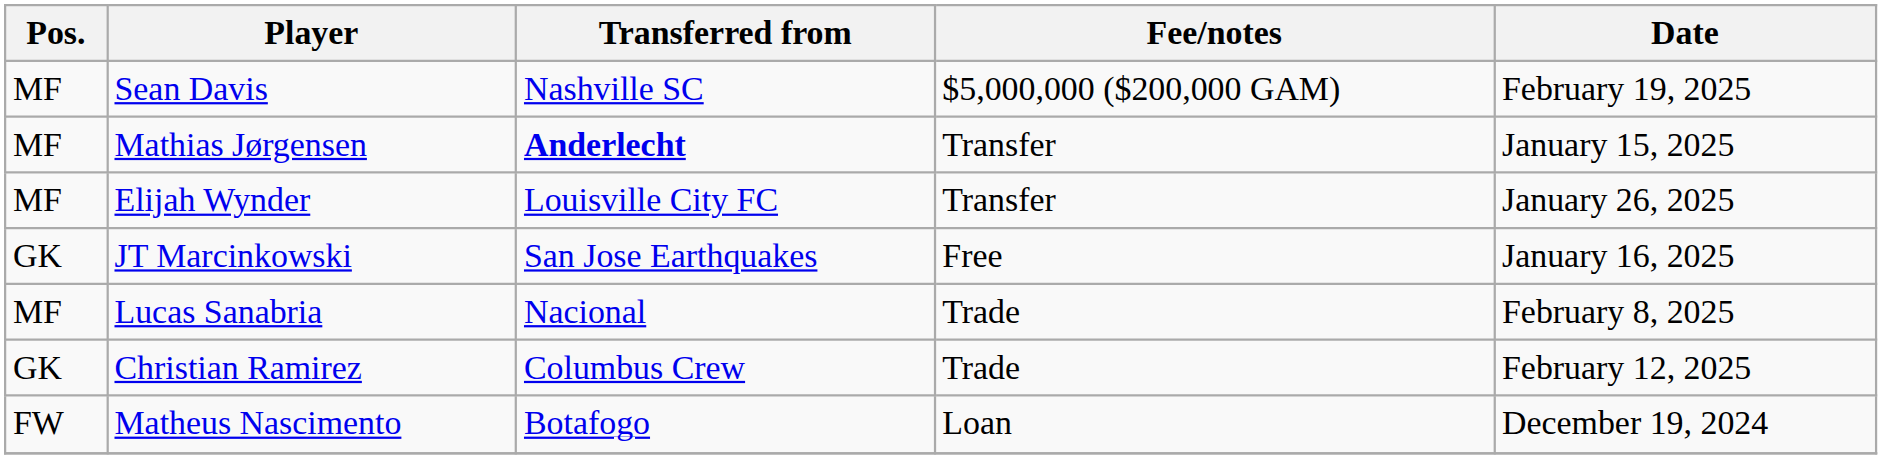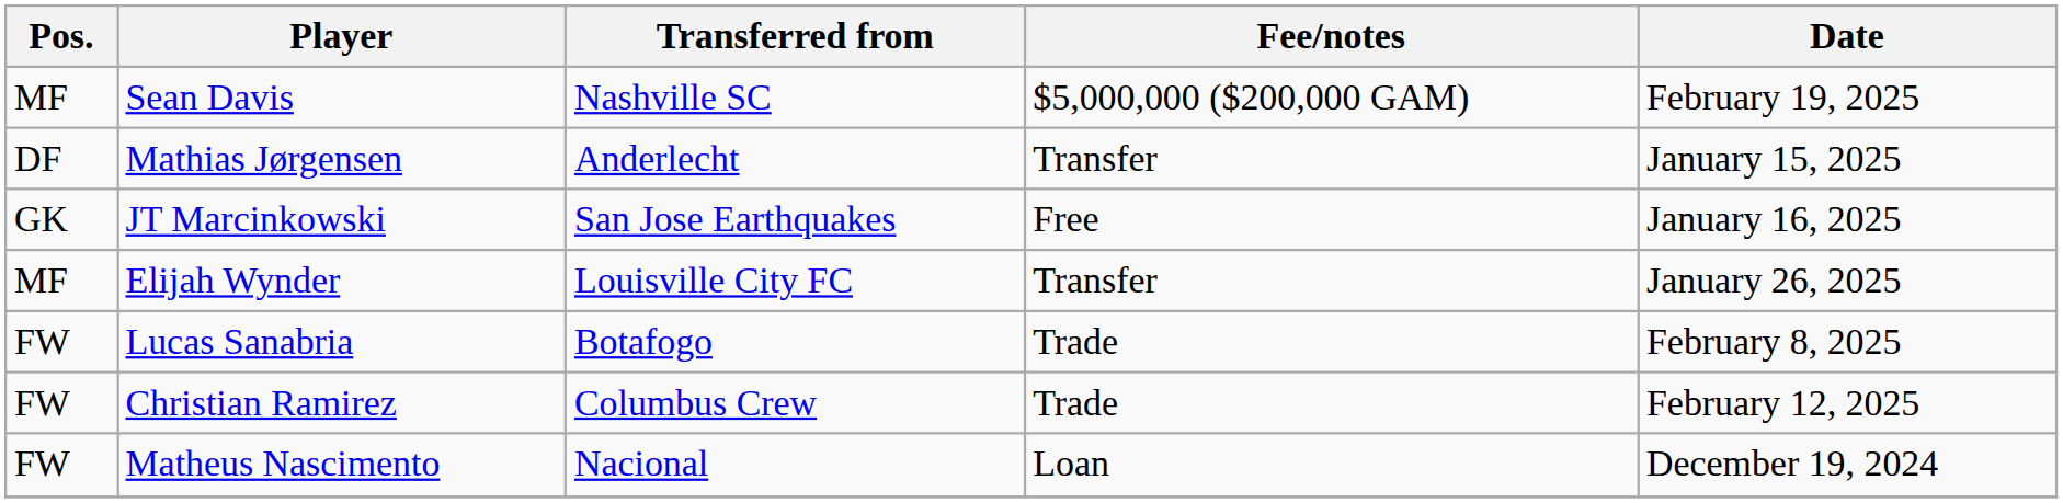 <table class="wikitable sortable" style="width:95%; text-align:center; font-size:95%; text-align:left;">
 <tr>
 <th><strong>Pos.</strong></th>
 <th><strong>Player</strong></th>
 <th><strong>Transferred from</strong></th>
 <th><strong>Fee/notes</strong></th>
 <th><strong>Date</strong></th>
 </tr>
 <tr>
 <td>MF</td>
 <td> <a href='#'>Sean Davis</a></td>
 <td> <a href='#'>Nashville SC</a></td>
 <td>$5,000,000 ($200,000 GAM)</td>
 <td>February 19, 2025</td>
 </tr>
 <tr>
-<td>MF</td>
+<td>DF</td>
 <td> <a href='#'>Mathias Jørgensen</a></td>
-<td><strong> <a href='#'>Anderlecht</a></strong></td>
+<td> <a href='#'>Anderlecht</a></td>
 <td>Transfer</td>
 <td>January 15, 2025</td>
-</tr>
-<tr>
-<td>MF</td>
-<td> <a href='#'>Elijah Wynder</a></td>
-<td> <a href='#'>Louisville City FC</a></td>
-<td>Transfer</td>
-<td>January 26, 2025</td>
 </tr>
 <tr>
 <td>GK</td>
 <td> <a href='#'>JT Marcinkowski</a></td>
 <td> <a href='#'>San Jose Earthquakes</a></td>
 <td>Free</td>
 <td>January 16, 2025</td>
 </tr>
 <tr>
 <td>MF</td>
+<td> <a href='#'>Elijah Wynder</a></td>
+<td> <a href='#'>Louisville City FC</a></td>
+<td>Transfer</td>
+<td>January 26, 2025</td>
+</tr>
+<tr>
+<td>FW</td>
 <td> <a href='#'>Lucas Sanabria</a></td>
-<td> <a href='#'>Nacional</a></td>
+<td> <a href='#'>Botafogo</a></td>
 <td>Trade</td>
 <td>February 8, 2025</td>
 </tr>
 <tr>
-<td>GK</td>
+<td>FW</td>
 <td> <a href='#'>Christian Ramirez</a></td>
 <td> <a href='#'>Columbus Crew</a></td>
 <td>Trade</td>
 <td>February 12, 2025</td>
 </tr>
 <tr>
 <td>FW</td>
 <td> <a href='#'>Matheus Nascimento</a></td>
-<td> <a href='#'>Botafogo</a></td>
+<td> <a href='#'>Nacional</a></td>
 <td>Loan</td>
 <td>December 19, 2024</td>
 </tr>
 <tr>
 </tr>
 </table>
